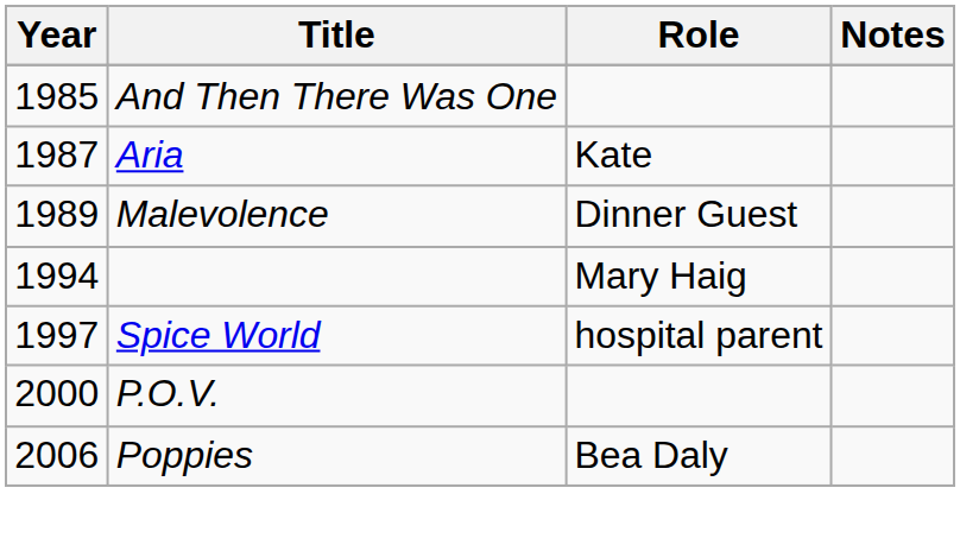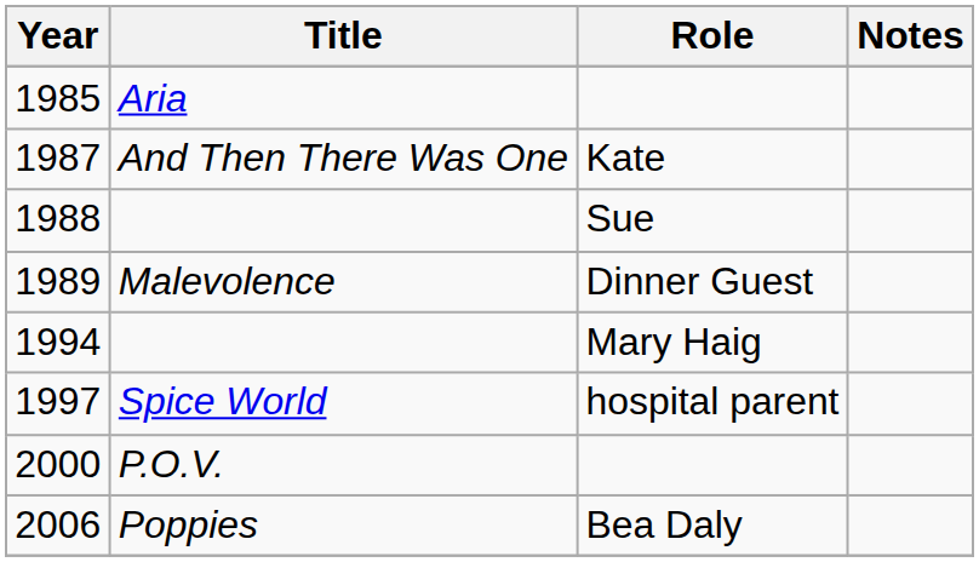 <table class="wikitable sortable">
 <tr>
 <th>Year</th>
 <th>Title</th>
 <th>Role</th>
 <th class="unsortable">Notes</th>
 </tr>
 <tr>
 </tr>
 <tr>
 <td>1985</td>
-<td><em>And Then There Was One</em></td>
+<td><em><a href='#'>Aria</a></em></td>
 <td></td>
 <td></td>
 </tr>
 <tr>
 <td>1987</td>
-<td><em><a href='#'>Aria</a></em></td>
+<td><em>And Then There Was One</em></td>
 <td>Kate</td>
+<td></td>
+</tr>
+<tr>
+<td>1988</td>
+<td><em></em></td>
+<td>Sue</td>
 <td></td>
 </tr>
 <tr>
 <td>1989</td>
 <td><em>Malevolence</em></td>
 <td>Dinner Guest</td>
 <td></td>
 </tr>
 <tr>
 <td>1994</td>
 <td><em></em></td>
 <td>Mary Haig</td>
 <td></td>
 </tr>
 <tr>
 <td>1997</td>
 <td><em><a href='#'>Spice World</a></em></td>
 <td>hospital parent</td>
 <td></td>
 </tr>
 <tr>
 <td>2000</td>
 <td><em>P.O.V.</em></td>
 <td></td>
 <td></td>
 </tr>
 <tr>
 <td>2006</td>
 <td><em>Poppies</em></td>
 <td>Bea Daly</td>
 <td></td>
 </tr>
 <tr>
 </tr>
 </table>
